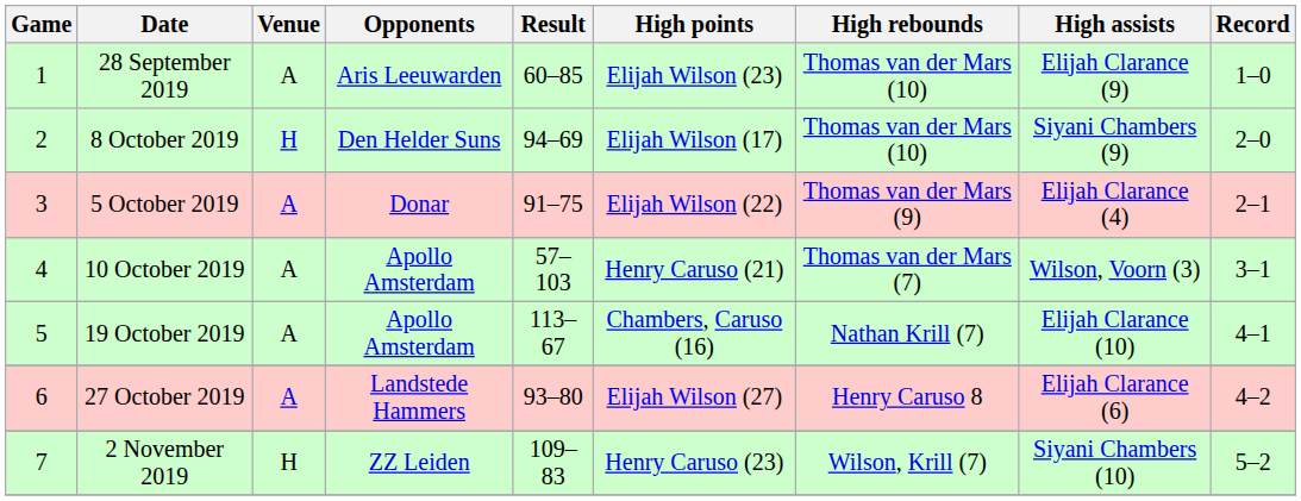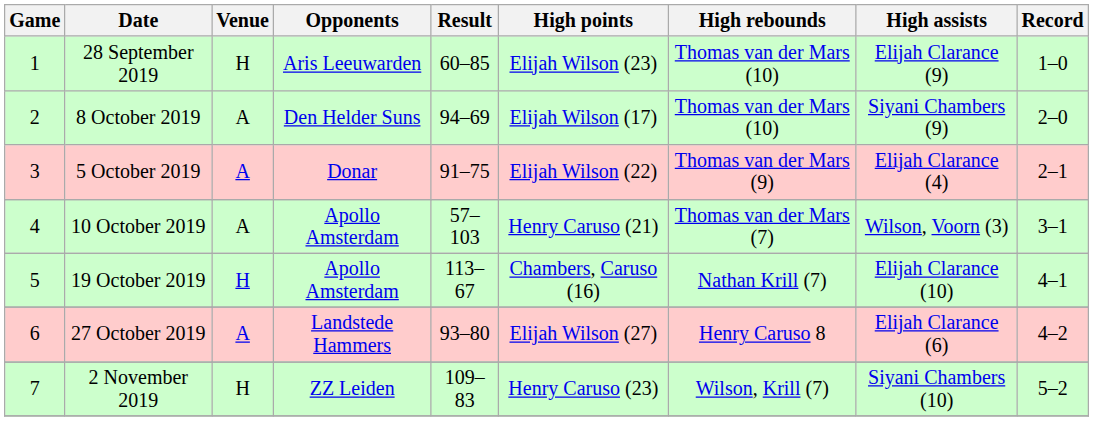 <table class="wikitable sortable" style="text-align:center">
 <tr>
 <th>Game</th>
 <th>Date</th>
 <th>Venue</th>
 <th>Opponents</th>
 <th>Result</th>
 <th>High points</th>
 <th>High rebounds</th>
 <th>High assists</th>
 <th>Record</th>
 </tr>
 <tr bgcolor=#cfc>
 <td>1</td>
 <td>28 September 2019</td>
-<td>A</td>
+<td>H</td>
 <td><a href='#'>Aris Leeuwarden</a></td>
 <td>60–85</td>
 <td><a href='#'>Elijah Wilson</a> (23)</td>
 <td><a href='#'>Thomas van der Mars</a> (10)</td>
 <td><a href='#'>Elijah Clarance</a> (9)</td>
 <td>1–0</td>
 </tr>
 <tr bgcolor=#cfc>
 <td>2</td>
 <td>8 October 2019</td>
-<td><a href='#'>H</a></td>
+<td>A</td>
 <td><a href='#'>Den Helder Suns</a></td>
 <td>94–69</td>
 <td><a href='#'>Elijah Wilson</a> (17)</td>
 <td><a href='#'>Thomas van der Mars</a> (10)</td>
 <td><a href='#'>Siyani Chambers</a> (9)</td>
 <td>2–0</td>
 </tr>
 <tr bgcolor=#fcc>
 <td>3</td>
 <td>5 October 2019</td>
 <td><a href='#'>A</a></td>
 <td><a href='#'>Donar</a></td>
 <td>91–75</td>
 <td><a href='#'>Elijah Wilson</a> (22)</td>
 <td><a href='#'>Thomas van der Mars</a> (9)</td>
 <td><a href='#'>Elijah Clarance</a> (4)</td>
 <td>2–1</td>
 </tr>
 <tr>
 </tr>
 <tr bgcolor=#cfc>
 <td>4</td>
 <td>10 October 2019</td>
 <td>A</td>
 <td><a href='#'>Apollo Amsterdam</a></td>
 <td>57–103</td>
 <td><a href='#'>Henry Caruso</a> (21)</td>
 <td><a href='#'>Thomas van der Mars</a> (7)</td>
 <td><a href='#'>Wilson</a>, <a href='#'>Voorn</a> (3)</td>
 <td>3–1</td>
 </tr>
 <tr>
 </tr>
 <tr bgcolor=#cfc>
 <td>5</td>
 <td>19 October 2019</td>
-<td>A</td>
+<td><a href='#'>H</a></td>
 <td><a href='#'>Apollo Amsterdam</a></td>
 <td>113–67</td>
 <td><a href='#'>Chambers</a>, <a href='#'>Caruso</a> (16)</td>
 <td><a href='#'>Nathan Krill</a> (7)</td>
 <td><a href='#'>Elijah Clarance</a> (10)</td>
 <td>4–1</td>
 </tr>
 <tr>
 </tr>
 <tr bgcolor=#fcc>
 <td>6</td>
 <td>27 October 2019</td>
 <td><a href='#'>A</a></td>
 <td><a href='#'>Landstede Hammers</a></td>
 <td>93–80</td>
 <td><a href='#'>Elijah Wilson</a> (27)</td>
 <td><a href='#'>Henry Caruso</a> 8</td>
 <td><a href='#'>Elijah Clarance</a> (6)</td>
 <td>4–2</td>
 </tr>
 <tr>
 </tr>
 <tr bgcolor=#cfc>
 <td>7</td>
 <td>2 November 2019</td>
 <td>H</td>
 <td><a href='#'>ZZ Leiden</a></td>
 <td>109–83</td>
 <td><a href='#'>Henry Caruso</a> (23)</td>
 <td><a href='#'>Wilson</a>, <a href='#'>Krill</a> (7)</td>
 <td><a href='#'>Siyani Chambers</a> (10)</td>
 <td>5–2</td>
 </tr>
 <tr>
 </tr>
 </table>
